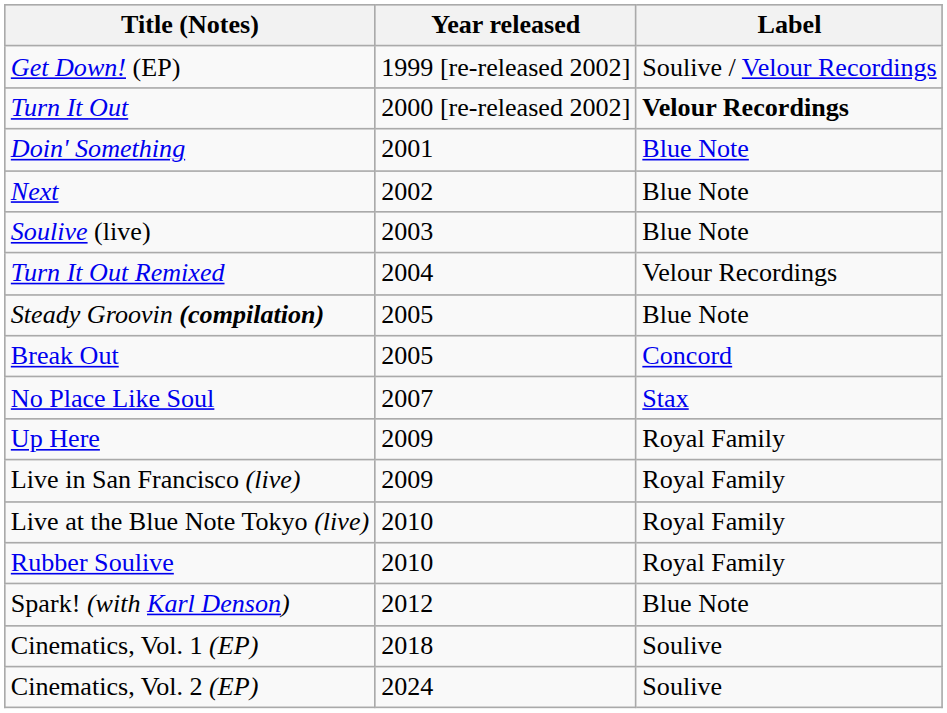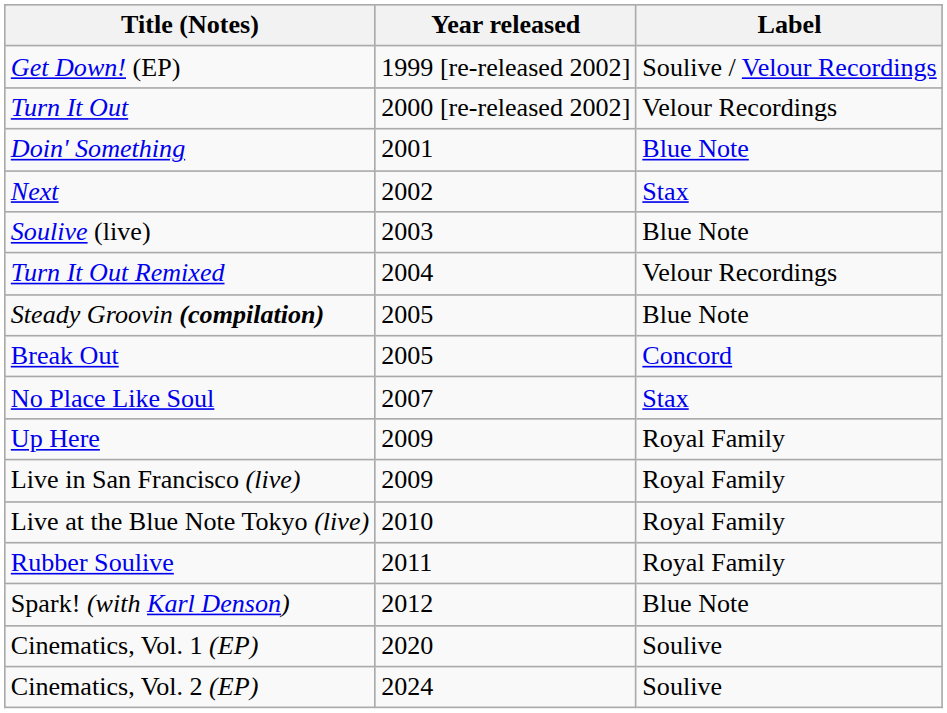 <table class="wikitable">
 <tr>
 <th>Title (Notes)</th>
 <th>Year released</th>
 <th>Label</th>
 </tr>
 <tr>
 <td><em><a href='#'>Get Down!</a></em> (EP)</td>
 <td>1999 [re-released 2002]</td>
 <td>Soulive / <a href='#'>Velour Recordings</a></td>
 </tr>
 <tr>
 <td><em><a href='#'>Turn It Out</a></em></td>
 <td>2000 [re-released 2002]</td>
-<td><strong>Velour Recordings</strong></td>
+<td>Velour Recordings</td>
 </tr>
 <tr>
 <td><em><a href='#'>Doin' Something</a></em></td>
 <td>2001</td>
 <td><a href='#'>Blue Note</a></td>
 </tr>
 <tr>
 <td><em><a href='#'>Next</a></em></td>
 <td>2002</td>
-<td>Blue Note</td>
+<td><a href='#'>Stax</a></td>
 </tr>
 <tr>
 <td><em><a href='#'>Soulive</a></em> (live)</td>
 <td>2003</td>
 <td>Blue Note</td>
 </tr>
 <tr>
 <td><em><a href='#'>Turn It Out Remixed</a></em></td>
 <td>2004</td>
 <td>Velour Recordings</td>
 </tr>
 <tr>
 <td><em>Steady Groovin<strong> (compilation)</td>
 <td>2005</td>
 <td>Blue Note</td>
 </tr>
 <tr>
 <td></em><a href='#'>Break Out</a><em></td>
 <td>2005</td>
 <td><a href='#'>Concord</a></td>
 </tr>
 <tr>
 <td></em><a href='#'>No Place Like Soul</a><em></td>
 <td>2007</td>
 <td><a href='#'>Stax</a></td>
 </tr>
 <tr>
 <td></em><a href='#'>Up Here</a><em></td>
 <td>2009</td>
 <td>Royal Family</td>
 </tr>
 <tr>
 <td></em>Live in San Francisco<em> (live)</td>
 <td>2009</td>
 <td>Royal Family</td>
 </tr>
 <tr>
 <td></em>Live at the Blue Note Tokyo<em> (live)</td>
 <td>2010</td>
 <td>Royal Family</td>
 </tr>
 <tr>
 <td></em><a href='#'>Rubber Soulive</a><em></td>
-<td>2010</td>
+<td>2011</td>
 <td>Royal Family</td>
 </tr>
 <tr>
 <td></em>Spark!<em> (with <a href='#'>Karl Denson</a>)</td>
 <td>2012</td>
 <td>Blue Note</td>
 </tr>
 <tr>
 <td></em>Cinematics, Vol. 1<em> (EP)</td>
-<td>2018</td>
+<td>2020</td>
 <td>Soulive</td>
 </tr>
 <tr>
 <td></em>Cinematics, Vol. 2<em> (EP)</td>
 <td>2024</td>
 <td>Soulive</td>
 </tr>
 </table>
